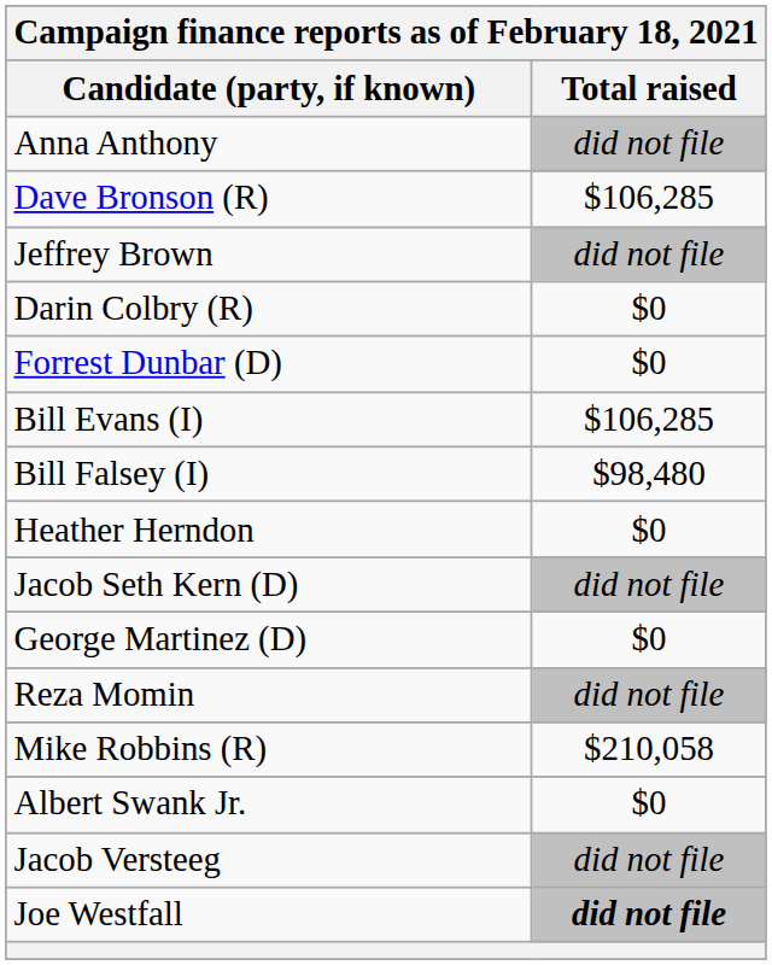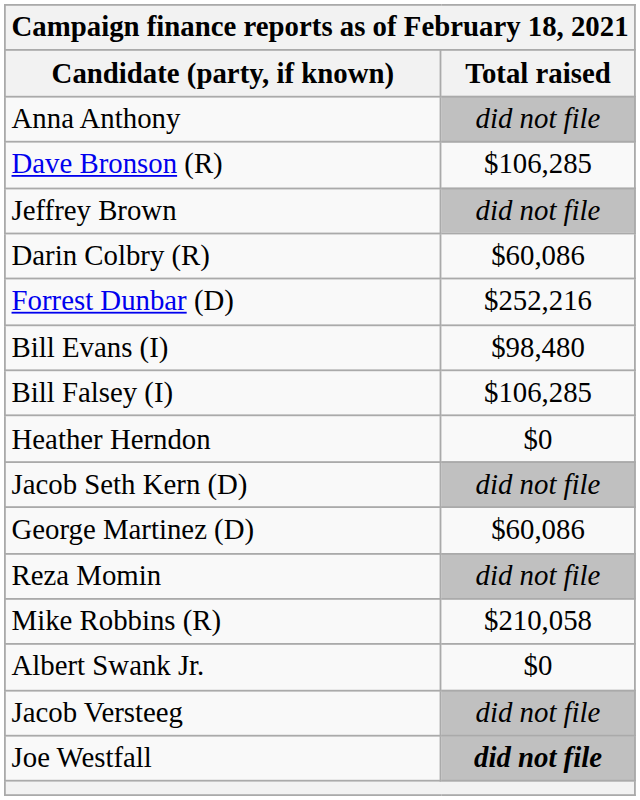 <table class="wikitable sortable">
 <tr>
 <th colspan=3>Campaign finance reports as of February 18, 2021</th>
 </tr>
 <tr style="text-align:center;">
 <th>Candidate (party, if known)</th>
 <th>Total raised</th>
 </tr>
 <tr>
 <td>Anna Anthony</td>
 <td colspan="1" align="center" style="background:silver;"><em>did not file</em></td>
 </tr>
 <tr>
 <td><a href='#'>Dave Bronson</a> (R)</td>
 <td align="center">$106,285</td>
 </tr>
 <tr>
 <td>Jeffrey Brown</td>
 <td colspan="1" align="center" style="background:silver;"><em>did not file</em></td>
 </tr>
 <tr>
 <td>Darin Colbry (R)</td>
-<td align="center">$0</td>
+<td align="center">$60,086</td>
 </tr>
 <tr>
 <td><a href='#'>Forrest Dunbar</a> (D)</td>
-<td align="center">$0</td>
+<td align="center">$252,216</td>
 </tr>
 <tr>
 <td>Bill Evans (I)</td>
-<td align="center">$106,285</td>
+<td align="center">$98,480</td>
 </tr>
 <tr>
 <td>Bill Falsey (I)</td>
-<td align="center">$98,480</td>
+<td align="center">$106,285</td>
 </tr>
 <tr>
 <td>Heather Herndon</td>
 <td align="center">$0</td>
 </tr>
 <tr>
 <td>Jacob Seth Kern (D)</td>
 <td colspan="1" align="center" style="background:silver;"><em>did not file</em></td>
 </tr>
 <tr>
 <td>George Martinez (D)</td>
-<td align="center">$0</td>
+<td align="center">$60,086</td>
 </tr>
 <tr>
 <td>Reza Momin</td>
 <td colspan="1" align="center" style="background:silver;"><em>did not file</em></td>
 </tr>
 <tr>
 <td>Mike Robbins (R)</td>
 <td align="center">$210,058</td>
 </tr>
 <tr>
 <td>Albert Swank Jr.</td>
 <td align="center">$0</td>
 </tr>
 <tr>
 <td>Jacob Versteeg</td>
 <td colspan="1" align="center" style="background:silver;"><em>did not file</em></td>
 </tr>
 <tr>
 <td>Joe Westfall</td>
 <td colspan="1" align="center" style="background:silver;"><strong><em>did not file</em></strong></td>
 </tr>
 <tr>
 <th colspan="3"></th>
 </tr>
 </table>
